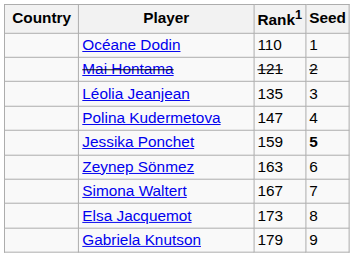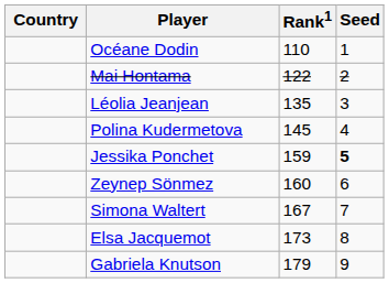 <table class="sortable wikitable">
 <tr>
 <th width="70">Country</th>
 <th width="175">Player</th>
 <th>Rank<sup>1</sup></th>
 <th>Seed</th>
 </tr>
 <tr>
 <td></td>
 <td><a href='#'>Océane Dodin</a></td>
 <td>110</td>
 <td>1</td>
 </tr>
 <tr>
 <td><s></s></td>
 <td><s><a href='#'>Mai Hontama</a></s></td>
-<td><s>121</s></td>
+<td><s>122</s></td>
 <td><s>2</s></td>
 </tr>
 <tr>
 <td></td>
 <td><a href='#'>Léolia Jeanjean</a></td>
 <td>135</td>
 <td>3</td>
 </tr>
 <tr>
 <td></td>
 <td><a href='#'>Polina Kudermetova</a></td>
-<td>147</td>
+<td>145</td>
 <td>4</td>
 </tr>
 <tr>
 <td></td>
 <td><a href='#'>Jessika Ponchet</a></td>
 <td>159</td>
 <td><strong>5</strong></td>
 </tr>
 <tr>
 <td></td>
 <td><a href='#'>Zeynep Sönmez</a></td>
-<td>163</td>
+<td>160</td>
 <td>6</td>
 </tr>
 <tr>
 <td></td>
 <td><a href='#'>Simona Waltert</a></td>
 <td>167</td>
 <td>7</td>
 </tr>
 <tr>
 <td></td>
 <td><a href='#'>Elsa Jacquemot</a></td>
 <td>173</td>
 <td>8</td>
 </tr>
 <tr>
 <td></td>
 <td><a href='#'>Gabriela Knutson</a></td>
 <td>179</td>
 <td>9</td>
 </tr>
 </table>
